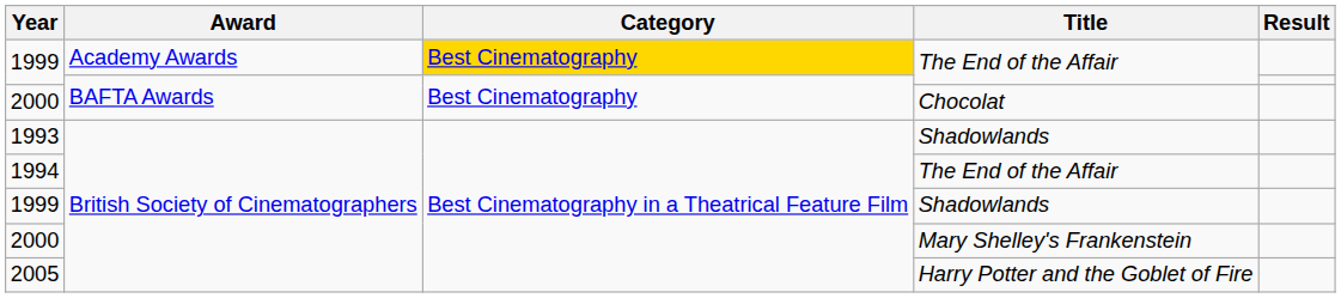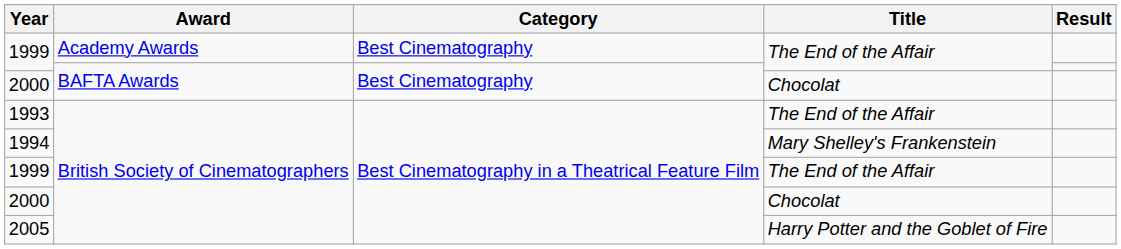 <table class="wikitable">
 <tr>
 <th>Year</th>
 <th>Award</th>
 <th>Category</th>
 <th>Title</th>
 <th>Result</th>
 </tr>
 <tr>
 <td rowspan=2>1999</td>
 <td><a href='#'>Academy Awards</a></td>
-<td style="background: gold;"><a href='#'>Best Cinematography</a></td>
+<td><a href='#'>Best Cinematography</a></td>
 <td rowspan=2><em>The End of the Affair</em></td>
 <td></td>
 </tr>
 <tr>
 <td rowspan=2><a href='#'>BAFTA Awards</a></td>
 <td rowspan=2><a href='#'>Best Cinematography</a></td>
 <td></td>
 </tr>
 <tr>
 <td>2000</td>
 <td><em>Chocolat</em></td>
 <td></td>
 </tr>
 <tr>
 <td>1993</td>
 <td rowspan=5><a href='#'>British Society of Cinematographers</a></td>
 <td rowspan=5><a href='#'>Best Cinematography in a Theatrical Feature Film</a></td>
-<td><em>Shadowlands</em></td>
+<td><em>The End of the Affair</em></td>
 <td></td>
 </tr>
 <tr>
 <td>1994</td>
+<td><em>Mary Shelley's Frankenstein</em></td>
+<td></td>
+</tr>
+<tr>
+<td>1999</td>
 <td><em>The End of the Affair</em></td>
 <td></td>
 </tr>
 <tr>
-<td>1999</td>
-<td><em>Shadowlands</em></td>
-<td></td>
-</tr>
-<tr>
 <td>2000</td>
-<td><em>Mary Shelley's Frankenstein</em></td>
+<td><em>Chocolat</em></td>
 <td></td>
 </tr>
 <tr>
 <td>2005</td>
 <td><em>Harry Potter and the Goblet of Fire</em></td>
 <td></td>
 </tr>
 </table>
